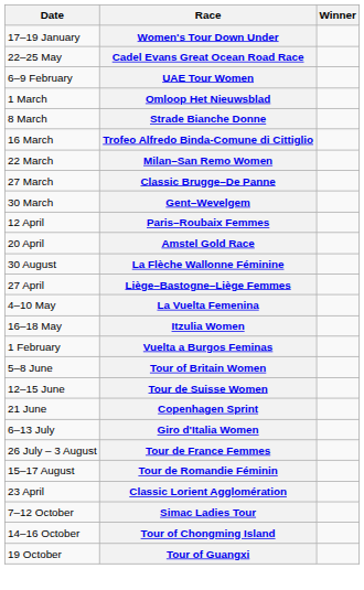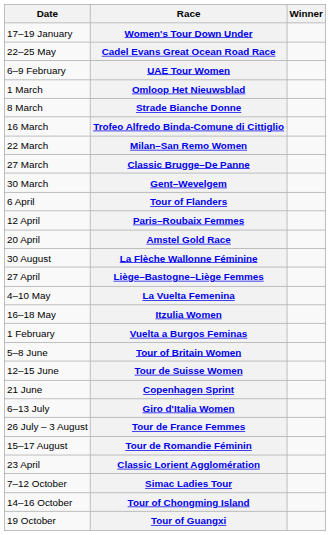 <table class="wikitable plainrowheaders">
 <tr>
 <th scope="col"><small>Date</small></th>
 <th scope="col"><small>Race</small></th>
 <th scope="col"><small>Winner</small></th>
 </tr>
 <tr>
 <td><small>17–19 January</small></td>
 <th scope="row"><small> <a href='#'>Women's Tour Down Under</a></small></th>
 <td><small></small></td>
 </tr>
 <tr>
 <td><small>22–25 May</small></td>
 <th scope="row"><small> <a href='#'>Cadel Evans Great Ocean Road Race</a></small></th>
 <td><small></small></td>
 </tr>
 <tr>
 <td><small>6–9 February</small></td>
 <th scope="row"><small> <a href='#'>UAE Tour Women</a></small></th>
 <td><small></small></td>
 </tr>
 <tr>
 <td><small>1 March</small></td>
 <th scope="row"><small> <a href='#'>Omloop Het Nieuwsblad</a></small></th>
 <td><small></small></td>
 </tr>
 <tr>
 <td><small>8 March</small></td>
 <th scope="row"><small> <a href='#'>Strade Bianche Donne</a></small></th>
 <td><small></small></td>
 </tr>
 <tr>
 <td><small>16 March</small></td>
 <th scope="row"><small> <a href='#'>Trofeo Alfredo Binda-Comune di Cittiglio</a></small></th>
 <td><small></small></td>
 </tr>
 <tr>
 <td><small>22 March</small></td>
 <th scope="row"><small> <a href='#'>Milan–San Remo Women</a></small></th>
 <td><small></small></td>
 </tr>
 <tr>
 <td><small>27 March</small></td>
 <th scope="row"><small> <a href='#'>Classic Brugge–De Panne</a></small></th>
 <td><small></small></td>
 </tr>
 <tr>
 <td><small>30 March</small></td>
 <th scope="row"><small> <a href='#'>Gent–Wevelgem</a></small></th>
+<td><small></small></td>
+</tr>
+<tr>
+<td><small>6 April</small></td>
+<th scope="row"><small> <a href='#'>Tour of Flanders</a></small></th>
 <td><small></small></td>
 </tr>
 <tr>
 <td><small>12 April</small></td>
 <th scope="row"><small> <a href='#'>Paris–Roubaix Femmes</a></small></th>
 <td><small> </small></td>
 </tr>
 <tr>
 <td><small>20 April</small></td>
 <th scope="row"><small> <a href='#'>Amstel Gold Race</a></small></th>
 <td></td>
 </tr>
 <tr>
 <td><small>30 August</small></td>
 <th scope="row"><small> <a href='#'>La Flèche Wallonne Féminine</a></small></th>
 <td></td>
 </tr>
 <tr>
 <td><small>27 April</small></td>
 <th scope="row"><small> <a href='#'>Liège–Bastogne–Liège Femmes</a></small></th>
 <td></td>
 </tr>
 <tr>
 <td><small>4–10 May</small></td>
 <th scope="row"><small> <a href='#'>La Vuelta Femenina</a></small></th>
 <td></td>
 </tr>
 <tr>
 <td><small>16–18 May</small></td>
 <th scope="row"><small> <a href='#'>Itzulia Women</a></small></th>
 <td></td>
 </tr>
 <tr>
 <td><small>1 February</small></td>
 <th scope="row"><small> <a href='#'>Vuelta a Burgos Feminas</a></small></th>
 <td></td>
 </tr>
 <tr>
 <td><small>5–8 June</small></td>
 <th scope="row"><small> <a href='#'>Tour of Britain Women</a></small></th>
 <td></td>
 </tr>
 <tr>
 <td><small>12–15 June</small></td>
 <th scope="row"><small> <a href='#'>Tour de Suisse Women</a></small></th>
 <td></td>
 </tr>
 <tr>
 <td><small>21 June</small></td>
 <th scope="row"><small> <a href='#'>Copenhagen Sprint</a></small></th>
 <td></td>
 </tr>
 <tr>
 <td><small>6–13 July</small></td>
 <th scope="row"><small> <a href='#'>Giro d'Italia Women</a></small></th>
 <td></td>
 </tr>
 <tr>
 <td><small>26 July – 3 August</small></td>
 <th scope="row"><small> <a href='#'>Tour de France Femmes</a></small></th>
 <td></td>
 </tr>
 <tr>
 <td><small>15–17 August</small></td>
 <th scope="row"><small> <a href='#'>Tour de Romandie Féminin</a></small></th>
 <td></td>
 </tr>
 <tr>
 <td><small>23 April</small></td>
 <th scope="row"><small> <a href='#'>Classic Lorient Agglomération</a></small></th>
 <td></td>
 </tr>
 <tr>
 <td><small>7–12 October</small></td>
 <th scope="row"><small> <a href='#'>Simac Ladies Tour</a></small></th>
 <td></td>
 </tr>
 <tr>
 <td><small>14–16 October</small></td>
 <th scope="row"><small> <a href='#'>Tour of Chongming Island</a></small></th>
 <td></td>
 </tr>
 <tr>
 <td><small>19 October</small></td>
 <th scope="row"><small> <a href='#'>Tour of Guangxi</a></small></th>
 <td></td>
 </tr>
 </table>
